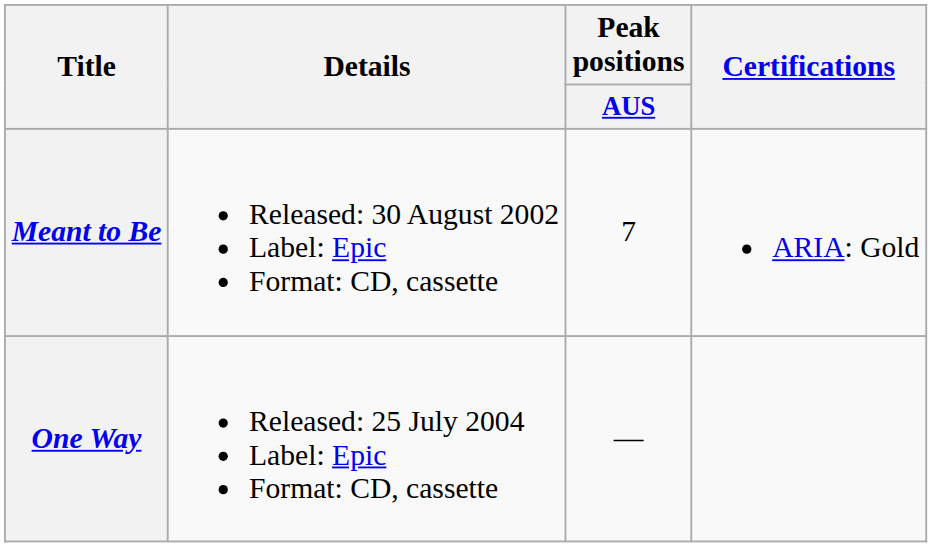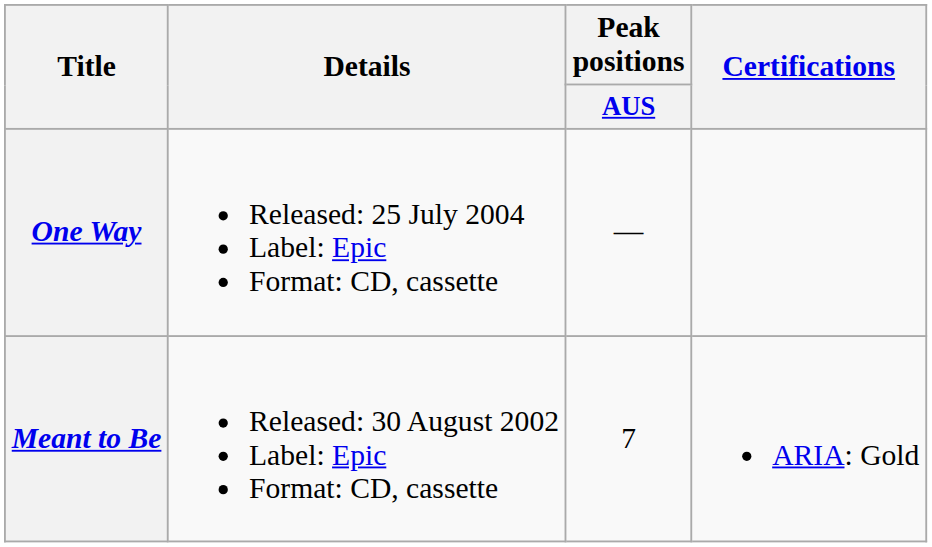 <table class="wikitable plainrowheaders">
 <tr>
 <th scope="col" rowspan="2">Title</th>
 <th scope="col" rowspan="2">Details</th>
 <th scope="col" colspan="1">Peak positions</th>
 <th scope="col" rowspan="2"><a href='#'>Certifications</a><br></th>
 </tr>
 <tr>
 <th scope="col" style="width:3em; font-size:90%"><a href='#'>AUS</a><br></th>
 </tr>
 <tr>
+<th scope="row"><em><a href='#'>One Way</a></em></th>
+<td><br><ul><li>Released: 25 July 2004</li><li>Label: <a href='#'>Epic</a> </li><li>Format: CD, cassette</li></ul></td>
+<td align="center">—</td>
+<td></td>
+</tr>
+<tr>
 <th scope="row"><em><a href='#'>Meant to Be</a></em></th>
 <td><br><ul><li>Released: 30 August 2002</li><li>Label: <a href='#'>Epic</a> </li><li>Format: CD, cassette</li></ul></td>
 <td align="center">7</td>
 <td align="left"><br><ul><li><a href='#'>ARIA</a>: Gold</li></ul></td>
 </tr>
-<tr>
-<th scope="row"><em><a href='#'>One Way</a></em></th>
-<td><br><ul><li>Released: 25 July 2004</li><li>Label: <a href='#'>Epic</a> </li><li>Format: CD, cassette</li></ul></td>
-<td align="center">—</td>
-<td></td>
-</tr>
 </table>
